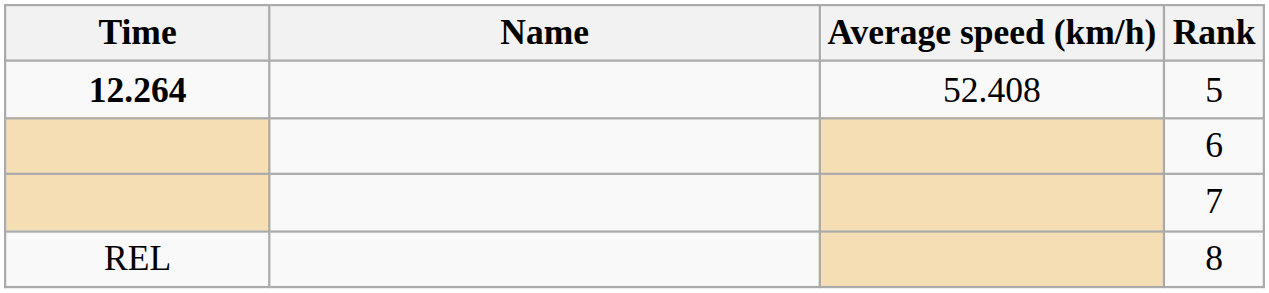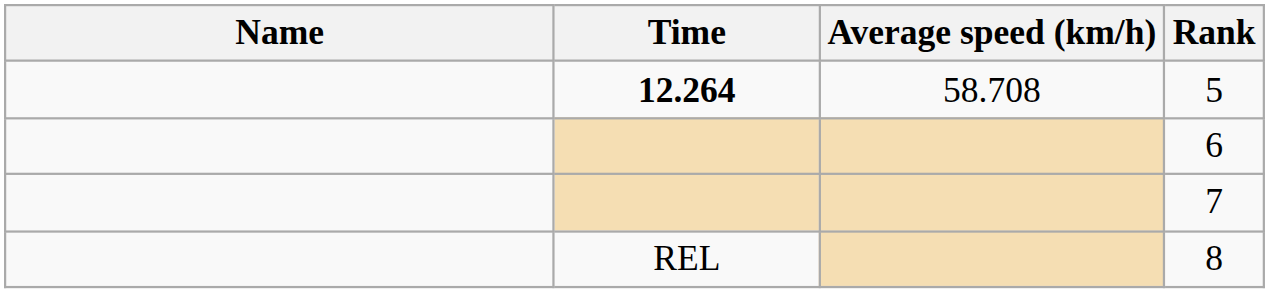 <table class="wikitable" style="text-align:center;">
 <tr>
+<th style="width:15em">Name</th>
 <th style="width:7em">Time</th>
-<th style="width:15em">Name</th>
 <th>Average speed (km/h)</th>
 <th>Rank</th>
 </tr>
 <tr>
+<td align=left></td>
 <td><strong>12.264</strong></td>
-<td align=left></td>
-<td>52.408</td>
+<td>58.708</td>
 <td>5</td>
 </tr>
 <tr>
+<td align=left></td>
 <td bgcolor=wheat></td>
-<td align=left></td>
 <td bgcolor=wheat></td>
 <td>6</td>
 </tr>
 <tr>
+<td align=left></td>
 <td bgcolor=wheat></td>
-<td align=left></td>
 <td bgcolor=wheat></td>
 <td>7</td>
 </tr>
 <tr>
+<td align=left></td>
 <td>REL</td>
-<td align=left></td>
 <td bgcolor=wheat></td>
 <td>8</td>
 </tr>
 </table>
